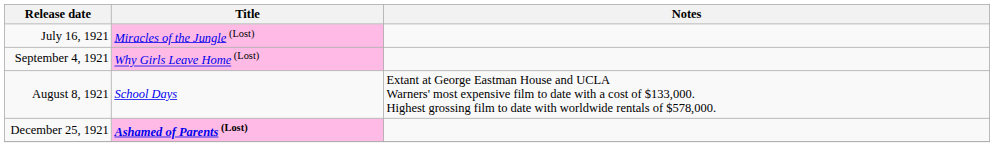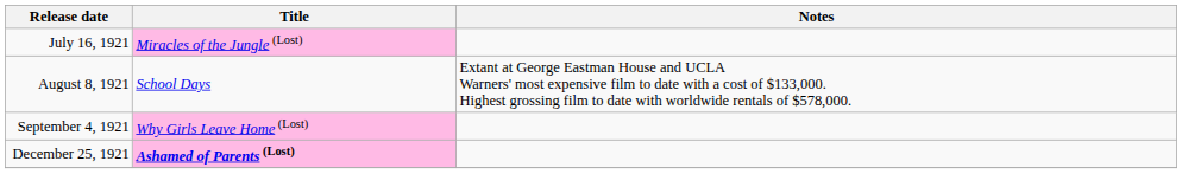 <table class="wikitable sortable" style="width:100%;">
 <tr>
 <th scope="col" style="width:130px;">Release date</th>
 <th>Title</th>
 <th>Notes</th>
 </tr>
 <tr>
 <td style="text-align:right;">July 16, 1921</td>
 <td bgcolor=FFBAE5><em><a href='#'>Miracles of the Jungle</a></em><sup> (Lost)</sup></td>
 <td></td>
 </tr>
 <tr>
+<td style="text-align:right;">August 8, 1921</td>
+<td><em><a href='#'>School Days</a></em></td>
+<td>Extant at George Eastman House and UCLA<br>Warners' most expensive film to date with a cost of $133,000.<br>Highest grossing film to date with worldwide rentals of $578,000.</td>
+</tr>
+<tr>
 <td style="text-align:right;">September 4, 1921</td>
 <td bgcolor=FFBAE5><em><a href='#'>Why Girls Leave Home</a></em><sup> (Lost)</sup></td>
 <td></td>
-</tr>
-<tr>
-<td style="text-align:right;">August 8, 1921</td>
-<td><em><a href='#'>School Days</a></em></td>
-<td>Extant at George Eastman House and UCLA<br>Warners' most expensive film to date with a cost of $133,000.<br>Highest grossing film to date with worldwide rentals of $578,000.</td>
 </tr>
 <tr>
 <td style="text-align:right;">December 25, 1921</td>
 <td bgcolor=FFBAE5><strong><em><a href='#'>Ashamed of Parents</a></em><sup> (Lost)</sup></strong></td>
 <td></td>
 </tr>
 <tr>
 </tr>
 </table>
